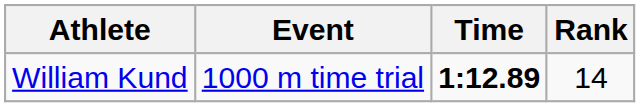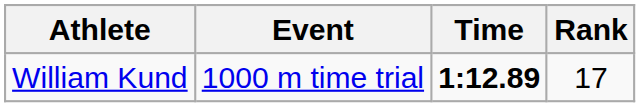 <table class=wikitable style=font-size:90%>
 <tr>
 <th>Athlete</th>
 <th>Event</th>
 <th>Time</th>
 <th>Rank</th>
 </tr>
 <tr align=center>
 <td align=left><a href='#'>William Kund</a></td>
 <td align=left><a href='#'>1000 m time trial</a></td>
 <td><strong>1:12.89</strong></td>
-<td>14</td>
+<td>17</td>
 </tr>
 </table>
